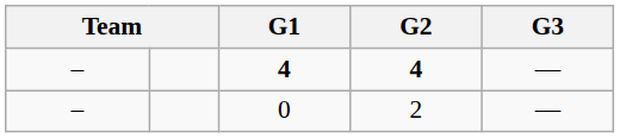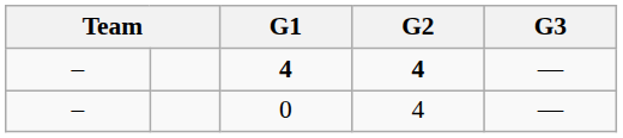 <table class="wikitable" style="font-size:90%; width: 55%; text-align: center">
 <tr>
 <th colspan=2>Team</th>
 <th>G1</th>
 <th>G2</th>
 <th>G3</th>
 </tr>
 <tr>
 <td>–</td>
 <td><strong></strong></td>
 <td><strong>4</strong></td>
 <td><strong>4</strong></td>
 <td>—</td>
 </tr>
 <tr>
 <td>–</td>
 <td></td>
 <td>0</td>
-<td>2</td>
+<td>4</td>
 <td>—</td>
 </tr>
 </table>
